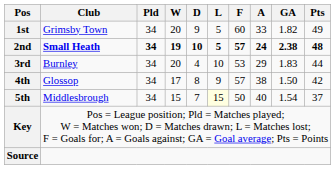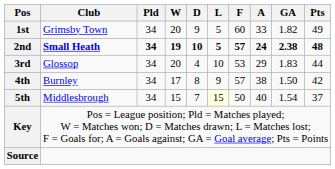 <table class="wikitable" style="text-align:center">
 <tr>
 <th scope="col">Pos</th>
 <th scope="col">Club</th>
 <th scope="col">Pld</th>
 <th scope="col">W</th>
 <th scope="col">D</th>
 <th scope="col">L</th>
 <th scope="col">F</th>
 <th scope="col">A</th>
 <th scope="col">GA</th>
 <th scope="col">Pts</th>
 </tr>
 <tr>
 <th scope="row">1st</th>
 <td align="left"><a href='#'>Grimsby Town</a></td>
 <td>34</td>
 <td>20</td>
 <td>9</td>
 <td>5</td>
 <td>60</td>
 <td>33</td>
 <td>1.82</td>
 <td>49</td>
 </tr>
 <tr style="font-weight:bold">
 <th scope="row">2nd</th>
 <td align="left"><a href='#'>Small Heath</a></td>
 <td>34</td>
 <td>19</td>
 <td>10</td>
 <td>5</td>
 <td>57</td>
 <td>24</td>
 <td>2.38</td>
 <td>48</td>
 </tr>
 <tr>
 <th scope="row">3rd</th>
-<td align="left"><a href='#'>Burnley</a></td>
+<td align="left"><a href='#'>Glossop</a></td>
 <td>34</td>
 <td>20</td>
 <td>4</td>
 <td>10</td>
 <td>53</td>
 <td>29</td>
 <td>1.83</td>
 <td>44</td>
 </tr>
 <tr>
 <th scope="row">4th</th>
-<td align="left"><a href='#'>Glossop</a></td>
+<td align="left"><a href='#'>Burnley</a></td>
 <td>34</td>
 <td>17</td>
 <td>8</td>
 <td>9</td>
 <td>57</td>
 <td>38</td>
 <td>1.50</td>
 <td>42</td>
 </tr>
 <tr>
 <th scope="row">5th</th>
 <td align="left"><a href='#'>Middlesbrough</a></td>
 <td>34</td>
 <td>15</td>
 <td>7</td>
 <td style="background: lightyellow;">15</td>
 <td>50</td>
 <td>40</td>
 <td>1.54</td>
 <td>37</td>
 </tr>
 <tr>
 <th scope="row">Key</th>
 <td colspan="9">Pos = League position; Pld = Matches played;<br>W = Matches won; D = Matches drawn; L = Matches lost;<br>F = Goals for; A = Goals against; GA = <a href='#'>Goal average</a>; Pts = Points</td>
 </tr>
 <tr>
 <th scope="row">Source</th>
 <td colspan="9"></td>
 </tr>
 </table>
